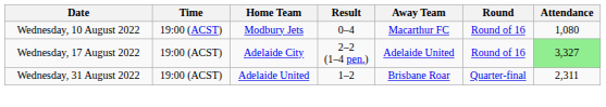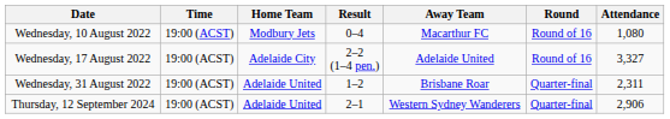 <table class="wikitable" style="text-align:center; width:100%">
 <tr>
 <th>Date</th>
 <th>Time</th>
 <th>Home Team</th>
 <th>Result</th>
 <th>Away Team</th>
 <th>Round</th>
 <th>Attendance</th>
 </tr>
 <tr>
 <td>Wednesday, 10 August 2022</td>
 <td>19:00 (<a href='#'>ACST</a>)</td>
 <td><a href='#'>Modbury Jets</a></td>
 <td>0–4</td>
 <td><a href='#'>Macarthur FC</a></td>
 <td><a href='#'>Round of 16</a></td>
 <td>1,080</td>
 </tr>
 <tr>
 <td>Wednesday, 17 August 2022</td>
 <td>19:00 (ACST)</td>
 <td><a href='#'>Adelaide City</a></td>
 <td>2–2 <br>(1–4 <a href='#'>pen.</a>)</td>
 <td><a href='#'>Adelaide United</a></td>
 <td><a href='#'>Round of 16</a></td>
-<td style="background: lightgreen;">3,327</td>
+<td>3,327</td>
 </tr>
 <tr>
 <td>Wednesday, 31 August 2022</td>
 <td>19:00 (ACST)</td>
 <td><a href='#'>Adelaide United</a></td>
 <td>1–2</td>
 <td><a href='#'>Brisbane Roar</a></td>
 <td><a href='#'>Quarter-final</a></td>
 <td>2,311</td>
 </tr>
+<tr>
+<td>Thursday, 12 September 2024</td>
+<td>19:00 (ACST)</td>
+<td><a href='#'>Adelaide United</a></td>
+<td>2–1 </td>
+<td><a href='#'>Western Sydney Wanderers</a></td>
+<td><a href='#'>Quarter-final</a></td>
+<td>2,906</td>
+</tr>
 </table>
